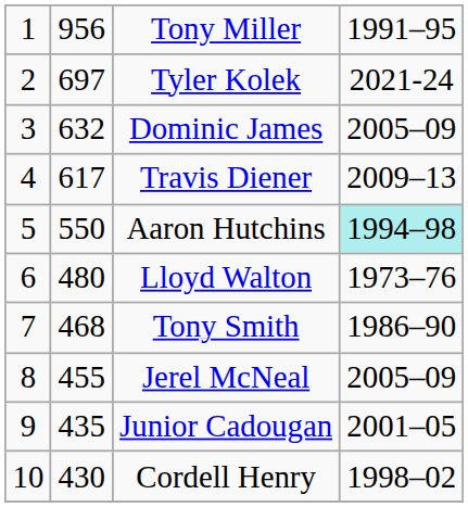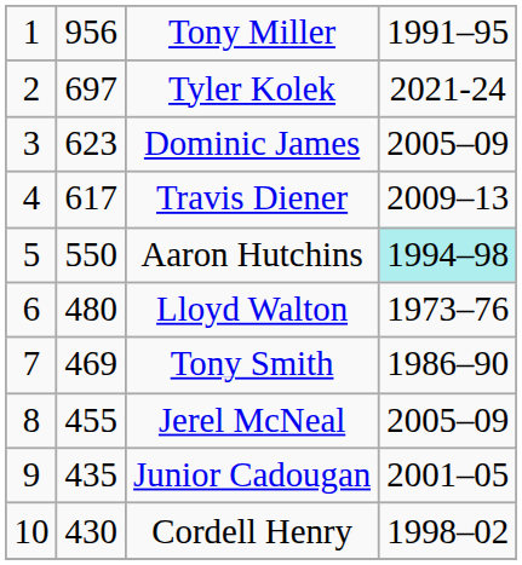 <table class="wikitable" style="text-align:center">
 <tr>
 <td>1</td>
 <td>956</td>
 <td><a href='#'>Tony Miller</a></td>
 <td>1991–95</td>
 </tr>
 <tr>
 <td>2</td>
 <td>697</td>
 <td><a href='#'>Tyler Kolek</a></td>
 <td>2021-24</td>
 </tr>
 <tr>
 <td>3</td>
-<td>632</td>
+<td>623</td>
 <td><a href='#'>Dominic James</a></td>
 <td>2005–09</td>
 </tr>
 <tr>
 <td>4</td>
 <td>617</td>
 <td><a href='#'>Travis Diener</a></td>
 <td>2009–13</td>
 </tr>
 <tr>
 <td>5</td>
 <td>550</td>
 <td>Aaron Hutchins</td>
 <td style="background: paleturquoise;">1994–98</td>
 </tr>
 <tr>
 <td>6</td>
 <td>480</td>
 <td><a href='#'>Lloyd Walton</a></td>
 <td>1973–76</td>
 </tr>
 <tr>
 <td>7</td>
-<td>468</td>
+<td>469</td>
 <td><a href='#'>Tony Smith</a></td>
 <td>1986–90</td>
 </tr>
 <tr>
 <td>8</td>
 <td>455</td>
 <td><a href='#'>Jerel McNeal</a></td>
 <td>2005–09</td>
 </tr>
 <tr>
 <td>9</td>
 <td>435</td>
 <td><a href='#'>Junior Cadougan</a></td>
 <td>2001–05</td>
 </tr>
 <tr>
 <td>10</td>
 <td>430</td>
 <td>Cordell Henry</td>
 <td>1998–02</td>
 </tr>
 <tr>
 </tr>
 </table>
